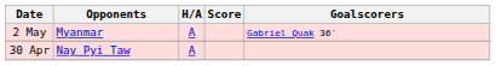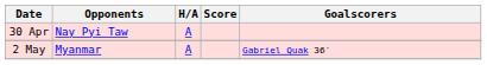 <table class="wikitable" style="text-align:center">
 <tr>
 <th width="50" style="text-align:center">Date</th>
 <th width="140">Opponents</th>
 <th width='20' align="center">H/A</th>
 <th width='40'>Score</th>
 <th align="center" width="280">Goalscorers</th>
+</tr>
+<tr bgcolor="#ffdddd">
+<td>30 Apr</td>
+<td align='left'><a href='#'>Nay Pyi Taw</a></td>
+<td><a href='#'>A</a></td>
+<td></td>
+<td align='left'></td>
+</tr>
+<tr>
 </tr>
 <tr bgcolor="#ffdddd">
 <td>2 May</td>
 <td align='left'><a href='#'>Myanmar</a></td>
 <td><a href='#'>A</a></td>
 <td></td>
 <td align='left'><small><a href='#'>Gabriel Quak</a> 36′</small></td>
 </tr>
 <tr>
 </tr>
-<tr bgcolor="#ffdddd">
-<td>30 Apr</td>
-<td align='left'><a href='#'>Nay Pyi Taw</a></td>
-<td><a href='#'>A</a></td>
-<td></td>
-<td align='left'></td>
-</tr>
-<tr>
-</tr>
 </table>
